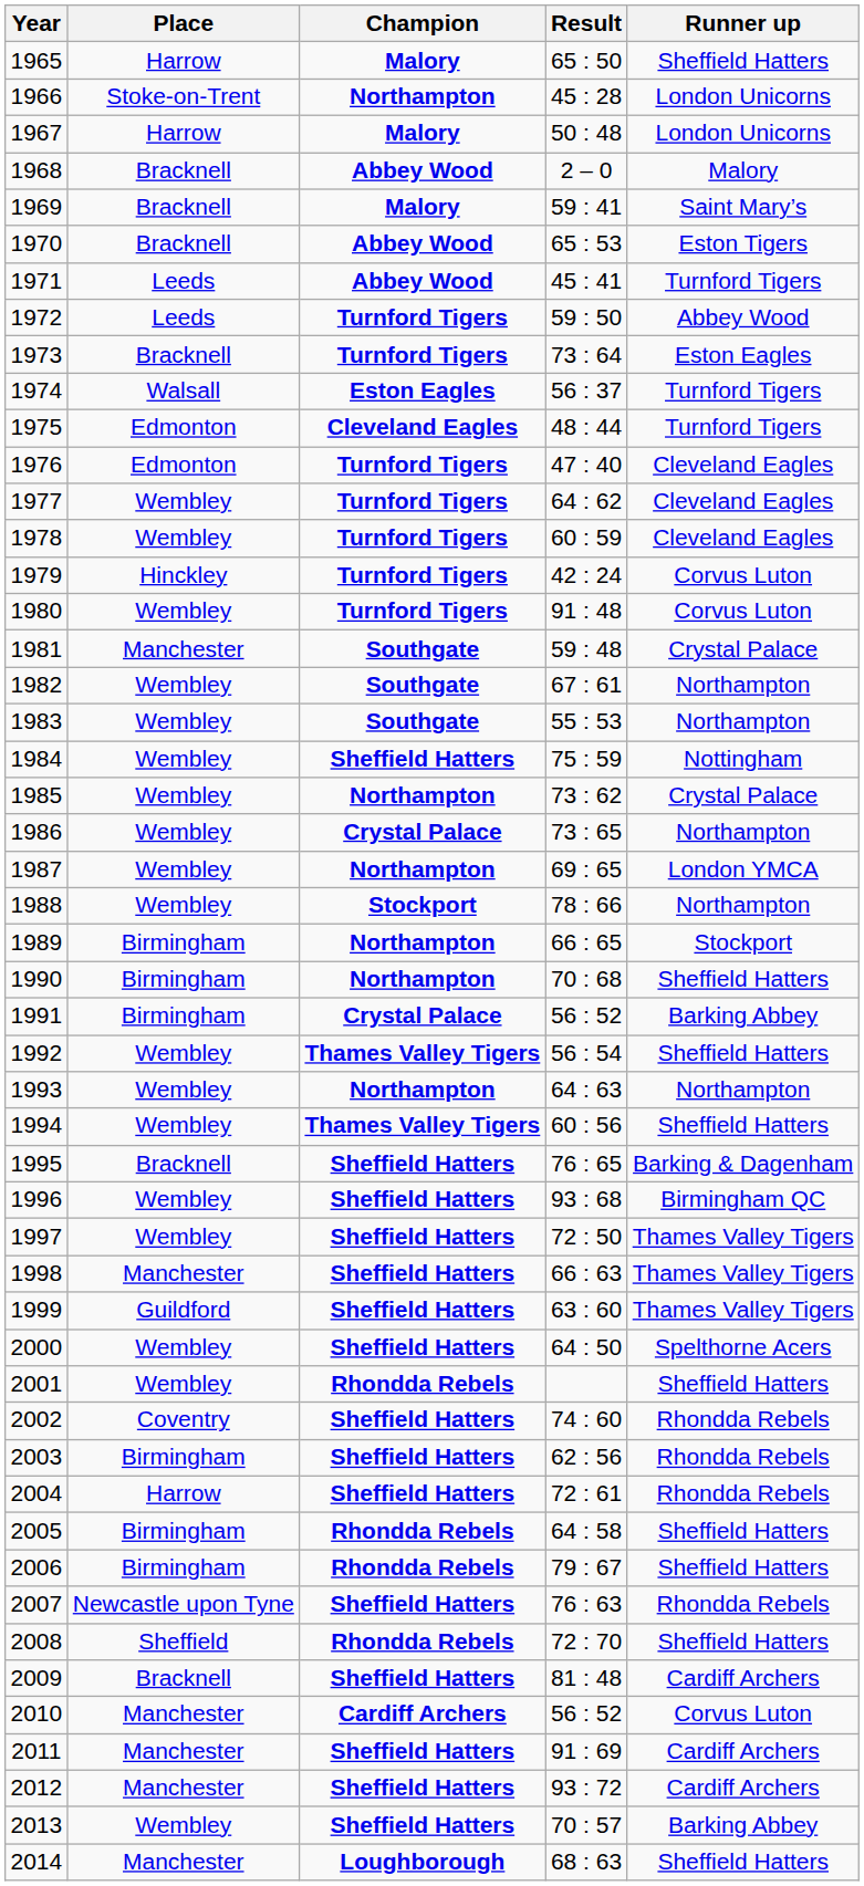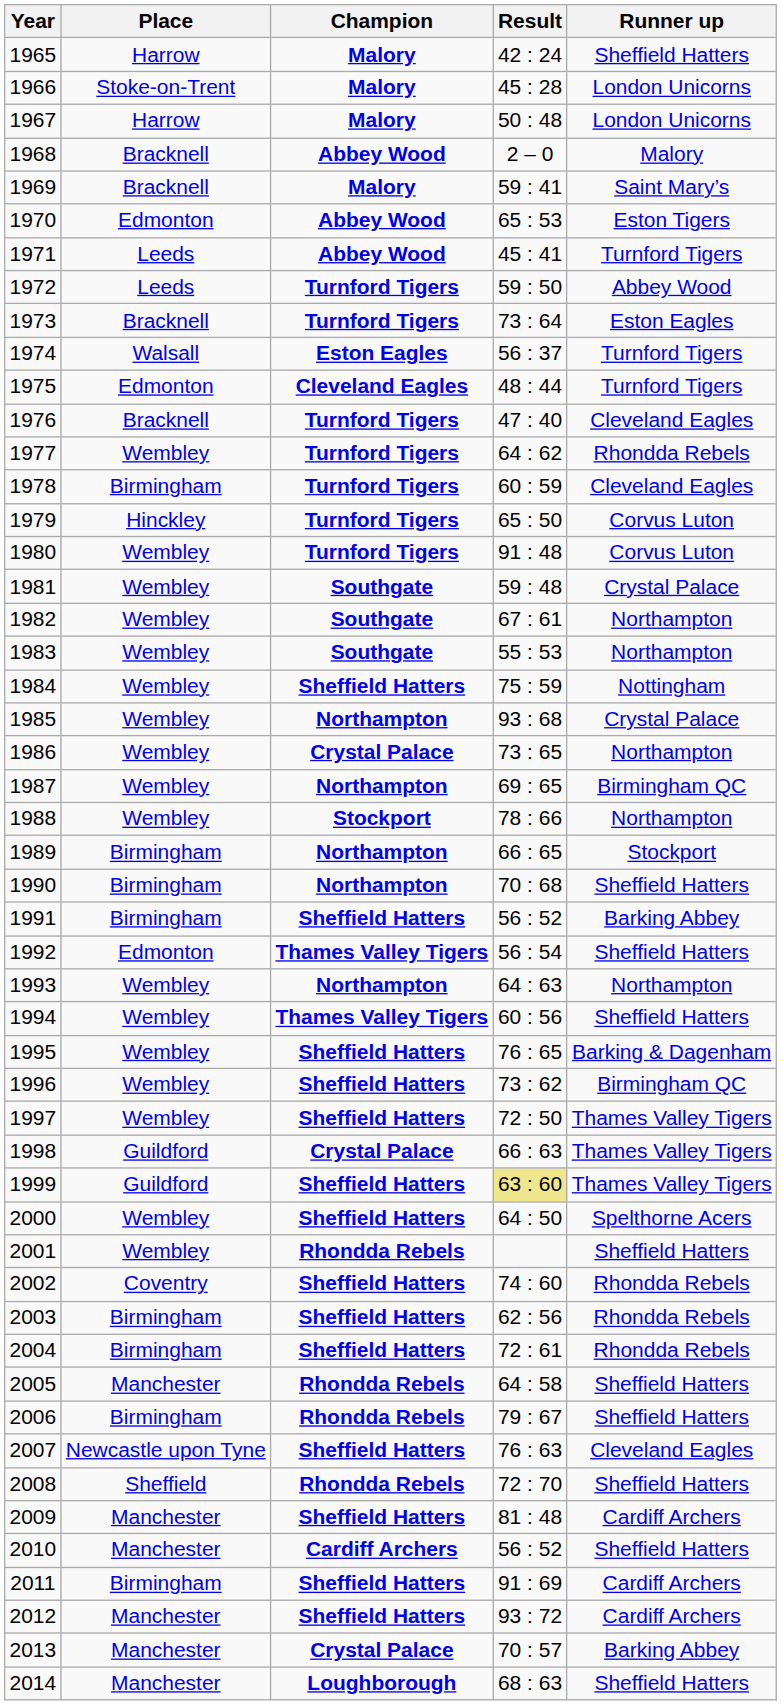 <table class="wikitable" style="text-align:center">
 <tr>
 <th>Year</th>
 <th>Place</th>
 <th>Champion</th>
 <th>Result</th>
 <th>Runner up</th>
 </tr>
 <tr>
 <td>1965</td>
 <td><a href='#'>Harrow</a></td>
 <td><strong><a href='#'>Malory</a></strong></td>
-<td>65 : 50</td>
+<td>42 : 24</td>
 <td><a href='#'>Sheffield Hatters</a></td>
 </tr>
 <tr>
 <td>1966</td>
 <td><a href='#'>Stoke-on-Trent</a></td>
-<td><strong><a href='#'>Northampton</a></strong></td>
+<td><strong><a href='#'>Malory</a></strong></td>
 <td>45 : 28</td>
 <td><a href='#'>London Unicorns</a></td>
 </tr>
 <tr>
 <td>1967</td>
 <td><a href='#'>Harrow</a></td>
 <td><strong><a href='#'>Malory</a></strong></td>
 <td>50 : 48</td>
 <td><a href='#'>London Unicorns</a></td>
 </tr>
 <tr>
 <td>1968</td>
 <td><a href='#'>Bracknell</a></td>
 <td><strong><a href='#'>Abbey Wood</a></strong></td>
 <td>2 – 0</td>
 <td><a href='#'>Malory</a></td>
 </tr>
 <tr>
 <td>1969</td>
 <td><a href='#'>Bracknell</a></td>
 <td><strong><a href='#'>Malory</a></strong></td>
 <td>59 : 41</td>
 <td><a href='#'>Saint Mary’s</a></td>
 </tr>
 <tr>
 <td>1970</td>
-<td><a href='#'>Bracknell</a></td>
+<td><a href='#'>Edmonton</a></td>
 <td><strong><a href='#'>Abbey Wood</a></strong></td>
 <td>65 : 53</td>
 <td><a href='#'>Eston Tigers</a></td>
 </tr>
 <tr>
 <td>1971</td>
 <td><a href='#'>Leeds</a></td>
 <td><strong><a href='#'>Abbey Wood</a></strong></td>
 <td>45 : 41</td>
 <td><a href='#'>Turnford Tigers</a></td>
 </tr>
 <tr>
 <td>1972</td>
 <td><a href='#'>Leeds</a></td>
 <td><strong><a href='#'>Turnford Tigers</a></strong></td>
 <td>59 : 50</td>
 <td><a href='#'>Abbey Wood</a></td>
 </tr>
 <tr>
 <td>1973</td>
 <td><a href='#'>Bracknell</a></td>
 <td><strong><a href='#'>Turnford Tigers</a></strong></td>
 <td>73 : 64</td>
 <td><a href='#'>Eston Eagles</a></td>
 </tr>
 <tr>
 <td>1974</td>
 <td><a href='#'>Walsall</a></td>
 <td><strong><a href='#'>Eston Eagles</a></strong></td>
 <td>56 : 37</td>
 <td><a href='#'>Turnford Tigers</a></td>
 </tr>
 <tr>
 <td>1975</td>
 <td><a href='#'>Edmonton</a></td>
 <td><strong><a href='#'>Cleveland Eagles</a></strong></td>
 <td>48 : 44</td>
 <td><a href='#'>Turnford Tigers</a></td>
 </tr>
 <tr>
 <td>1976</td>
-<td><a href='#'>Edmonton</a></td>
+<td><a href='#'>Bracknell</a></td>
 <td><strong><a href='#'>Turnford Tigers</a></strong></td>
 <td>47 : 40</td>
 <td><a href='#'>Cleveland Eagles</a></td>
 </tr>
 <tr>
 <td>1977</td>
 <td><a href='#'>Wembley</a></td>
 <td><strong><a href='#'>Turnford Tigers</a></strong></td>
 <td>64 : 62</td>
-<td><a href='#'>Cleveland Eagles</a></td>
+<td><a href='#'>Rhondda Rebels</a></td>
 </tr>
 <tr>
 <td>1978</td>
-<td><a href='#'>Wembley</a></td>
+<td><a href='#'>Birmingham</a></td>
 <td><strong><a href='#'>Turnford Tigers</a></strong></td>
 <td>60 : 59</td>
 <td><a href='#'>Cleveland Eagles</a></td>
 </tr>
 <tr>
 <td>1979</td>
 <td><a href='#'>Hinckley</a></td>
 <td><strong><a href='#'>Turnford Tigers</a></strong></td>
-<td>42 : 24</td>
+<td>65 : 50</td>
 <td><a href='#'>Corvus Luton</a></td>
 </tr>
 <tr>
 <td>1980</td>
 <td><a href='#'>Wembley</a></td>
 <td><strong><a href='#'>Turnford Tigers</a></strong></td>
 <td>91 : 48</td>
 <td><a href='#'>Corvus Luton</a></td>
 </tr>
 <tr>
 <td>1981</td>
-<td><a href='#'>Manchester</a></td>
+<td><a href='#'>Wembley</a></td>
 <td><strong><a href='#'>Southgate</a></strong></td>
 <td>59 : 48</td>
 <td><a href='#'>Crystal Palace</a></td>
 </tr>
 <tr>
 <td>1982</td>
 <td><a href='#'>Wembley</a></td>
 <td><strong><a href='#'>Southgate</a></strong></td>
 <td>67 : 61</td>
 <td><a href='#'>Northampton</a></td>
 </tr>
 <tr>
 <td>1983</td>
 <td><a href='#'>Wembley</a></td>
 <td><strong><a href='#'>Southgate</a></strong></td>
 <td>55 : 53</td>
 <td><a href='#'>Northampton</a></td>
 </tr>
 <tr>
 <td>1984</td>
 <td><a href='#'>Wembley</a></td>
 <td><strong><a href='#'>Sheffield Hatters</a></strong></td>
 <td>75 : 59</td>
 <td><a href='#'>Nottingham</a></td>
 </tr>
 <tr>
 <td>1985</td>
 <td><a href='#'>Wembley</a></td>
 <td><strong><a href='#'>Northampton</a></strong></td>
-<td>73 : 62</td>
+<td>93 : 68</td>
 <td><a href='#'>Crystal Palace</a></td>
 </tr>
 <tr>
 <td>1986</td>
 <td><a href='#'>Wembley</a></td>
 <td><strong><a href='#'>Crystal Palace</a></strong></td>
 <td>73 : 65</td>
 <td><a href='#'>Northampton</a></td>
 </tr>
 <tr>
 <td>1987</td>
 <td><a href='#'>Wembley</a></td>
 <td><strong><a href='#'>Northampton</a></strong></td>
 <td>69 : 65</td>
-<td><a href='#'>London YMCA</a></td>
+<td><a href='#'>Birmingham QC</a></td>
 </tr>
 <tr>
 <td>1988</td>
 <td><a href='#'>Wembley</a></td>
 <td><strong><a href='#'>Stockport</a></strong></td>
 <td>78 : 66</td>
 <td><a href='#'>Northampton</a></td>
 </tr>
 <tr>
 <td>1989</td>
 <td><a href='#'>Birmingham</a></td>
 <td><strong><a href='#'>Northampton</a></strong></td>
 <td>66 : 65</td>
 <td><a href='#'>Stockport</a></td>
 </tr>
 <tr>
 <td>1990</td>
 <td><a href='#'>Birmingham</a></td>
 <td><strong><a href='#'>Northampton</a></strong></td>
 <td>70 : 68</td>
 <td><a href='#'>Sheffield Hatters</a></td>
 </tr>
 <tr>
 <td>1991</td>
 <td><a href='#'>Birmingham</a></td>
-<td><strong><a href='#'>Crystal Palace</a></strong></td>
+<td><strong><a href='#'>Sheffield Hatters</a></strong></td>
 <td>56 : 52</td>
 <td><a href='#'>Barking Abbey</a></td>
 </tr>
 <tr>
 <td>1992</td>
-<td><a href='#'>Wembley</a></td>
+<td><a href='#'>Edmonton</a></td>
 <td><strong><a href='#'>Thames Valley Tigers</a></strong></td>
 <td>56 : 54</td>
 <td><a href='#'>Sheffield Hatters</a></td>
 </tr>
 <tr>
 <td>1993</td>
 <td><a href='#'>Wembley</a></td>
 <td><strong><a href='#'>Northampton</a></strong></td>
 <td>64 : 63</td>
 <td><a href='#'>Northampton</a></td>
 </tr>
 <tr>
 <td>1994</td>
 <td><a href='#'>Wembley</a></td>
 <td><strong><a href='#'>Thames Valley Tigers</a></strong></td>
 <td>60 : 56</td>
 <td><a href='#'>Sheffield Hatters</a></td>
 </tr>
 <tr>
 <td>1995</td>
-<td><a href='#'>Bracknell</a></td>
+<td><a href='#'>Wembley</a></td>
 <td><strong><a href='#'>Sheffield Hatters</a></strong></td>
 <td>76 : 65</td>
 <td><a href='#'>Barking & Dagenham</a></td>
 </tr>
 <tr>
 <td>1996</td>
 <td><a href='#'>Wembley</a></td>
 <td><strong><a href='#'>Sheffield Hatters</a></strong></td>
-<td>93 : 68</td>
+<td>73 : 62</td>
 <td><a href='#'>Birmingham QC</a></td>
 </tr>
 <tr>
 <td>1997</td>
 <td><a href='#'>Wembley</a></td>
 <td><strong><a href='#'>Sheffield Hatters</a></strong></td>
 <td>72 : 50</td>
 <td><a href='#'>Thames Valley Tigers</a></td>
 </tr>
 <tr>
 <td>1998</td>
-<td><a href='#'>Manchester</a></td>
-<td><strong><a href='#'>Sheffield Hatters</a></strong></td>
+<td><a href='#'>Guildford</a></td>
+<td><strong><a href='#'>Crystal Palace</a></strong></td>
 <td>66 : 63</td>
 <td><a href='#'>Thames Valley Tigers</a></td>
 </tr>
 <tr>
 <td>1999</td>
 <td><a href='#'>Guildford</a></td>
 <td><strong><a href='#'>Sheffield Hatters</a></strong></td>
-<td>63 : 60</td>
+<td style="background: khaki;">63 : 60</td>
 <td><a href='#'>Thames Valley Tigers</a></td>
 </tr>
 <tr>
 <td>2000</td>
 <td><a href='#'>Wembley</a></td>
 <td><strong><a href='#'>Sheffield Hatters</a></strong></td>
 <td>64 : 50</td>
 <td><a href='#'>Spelthorne Acers</a></td>
 </tr>
 <tr>
 <td>2001</td>
 <td><a href='#'>Wembley</a></td>
 <td><strong><a href='#'>Rhondda Rebels</a></strong></td>
 <td></td>
 <td><a href='#'>Sheffield Hatters</a></td>
 </tr>
 <tr>
 <td>2002</td>
 <td><a href='#'>Coventry</a></td>
 <td><strong><a href='#'>Sheffield Hatters</a></strong></td>
 <td>74 : 60</td>
 <td><a href='#'>Rhondda Rebels</a></td>
 </tr>
 <tr>
 <td>2003</td>
 <td><a href='#'>Birmingham</a></td>
 <td><strong><a href='#'>Sheffield Hatters</a></strong></td>
 <td>62 : 56</td>
 <td><a href='#'>Rhondda Rebels</a></td>
 </tr>
 <tr>
 <td>2004</td>
-<td><a href='#'>Harrow</a></td>
+<td><a href='#'>Birmingham</a></td>
 <td><strong><a href='#'>Sheffield Hatters</a></strong></td>
 <td>72 : 61</td>
 <td><a href='#'>Rhondda Rebels</a></td>
 </tr>
 <tr>
 <td>2005</td>
-<td><a href='#'>Birmingham</a></td>
+<td><a href='#'>Manchester</a></td>
 <td><strong><a href='#'>Rhondda Rebels</a></strong></td>
 <td>64 : 58</td>
 <td><a href='#'>Sheffield Hatters</a></td>
 </tr>
 <tr>
 <td>2006</td>
 <td><a href='#'>Birmingham</a></td>
 <td><strong><a href='#'>Rhondda Rebels</a></strong></td>
 <td>79 : 67</td>
 <td><a href='#'>Sheffield Hatters</a></td>
 </tr>
 <tr>
 <td>2007</td>
 <td><a href='#'>Newcastle upon Tyne</a></td>
 <td><strong><a href='#'>Sheffield Hatters</a></strong></td>
 <td>76 : 63</td>
-<td><a href='#'>Rhondda Rebels</a></td>
+<td><a href='#'>Cleveland Eagles</a></td>
 </tr>
 <tr>
 <td>2008</td>
 <td><a href='#'>Sheffield</a></td>
 <td><strong><a href='#'>Rhondda Rebels</a></strong></td>
 <td>72 : 70</td>
 <td><a href='#'>Sheffield Hatters</a></td>
 </tr>
 <tr>
 <td>2009</td>
-<td><a href='#'>Bracknell</a></td>
+<td><a href='#'>Manchester</a></td>
 <td><strong><a href='#'>Sheffield Hatters</a></strong></td>
 <td>81 : 48</td>
 <td><a href='#'>Cardiff Archers</a></td>
 </tr>
 <tr>
 <td>2010</td>
 <td><a href='#'>Manchester</a></td>
 <td><strong><a href='#'>Cardiff Archers</a></strong></td>
 <td>56 : 52</td>
-<td><a href='#'>Corvus Luton</a></td>
+<td><a href='#'>Sheffield Hatters</a></td>
 </tr>
 <tr>
 <td>2011</td>
-<td><a href='#'>Manchester</a></td>
+<td><a href='#'>Birmingham</a></td>
 <td><strong><a href='#'>Sheffield Hatters</a></strong></td>
 <td>91 : 69</td>
 <td><a href='#'>Cardiff Archers</a></td>
 </tr>
 <tr>
 <td>2012</td>
 <td><a href='#'>Manchester</a></td>
 <td><strong><a href='#'>Sheffield Hatters</a></strong></td>
 <td>93 : 72</td>
 <td><a href='#'>Cardiff Archers</a></td>
 </tr>
 <tr>
 <td>2013</td>
-<td><a href='#'>Wembley</a></td>
-<td><strong><a href='#'>Sheffield Hatters</a></strong></td>
+<td><a href='#'>Manchester</a></td>
+<td><strong><a href='#'>Crystal Palace</a></strong></td>
 <td>70 : 57</td>
 <td><a href='#'>Barking Abbey</a></td>
 </tr>
 <tr>
 <td>2014</td>
 <td><a href='#'>Manchester</a></td>
 <td><strong><a href='#'>Loughborough</a></strong></td>
 <td>68 : 63</td>
 <td><a href='#'>Sheffield Hatters</a></td>
 </tr>
 </table>
